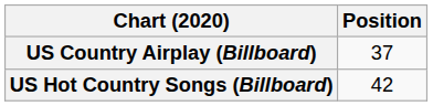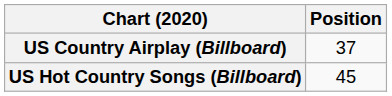 <table class="wikitable sortable plainrowheaders" style="text-align:center">
 <tr>
 <th scope="col">Chart (2020)</th>
 <th scope="col">Position</th>
 </tr>
 <tr>
 <th scope="row">US Country Airplay (<em>Billboard</em>)</th>
 <td>37</td>
 </tr>
 <tr>
 <th scope="row">US Hot Country Songs (<em>Billboard</em>)</th>
-<td>42</td>
+<td>45</td>
 </tr>
 </table>
